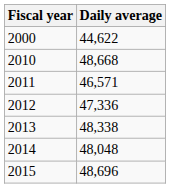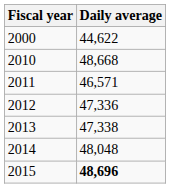 <table class="wikitable">
 <tr>
 <th>Fiscal year</th>
 <th>Daily average</th>
 </tr>
 <tr>
 <td>2000</td>
 <td>44,622</td>
 </tr>
 <tr>
 <td>2010</td>
 <td>48,668</td>
 </tr>
 <tr>
 <td>2011</td>
 <td>46,571</td>
 </tr>
 <tr>
 <td>2012</td>
 <td>47,336</td>
 </tr>
 <tr>
 <td>2013</td>
-<td>48,338</td>
+<td>47,338</td>
 </tr>
 <tr>
 <td>2014</td>
 <td>48,048</td>
 </tr>
 <tr>
 <td>2015</td>
-<td>48,696</td>
+<td><strong>48,696</strong></td>
 </tr>
 </table>
